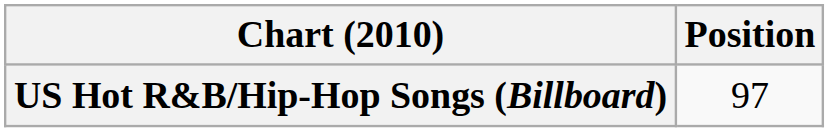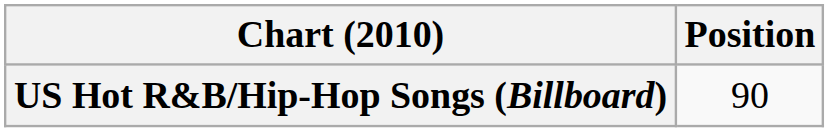 <table class="wikitable plainrowheaders" style="text-align:center;">
 <tr>
 <th scope="col">Chart (2010)</th>
 <th scope="col">Position</th>
 </tr>
 <tr>
 <th scope="row">US Hot R&B/Hip-Hop Songs (<em>Billboard</em>)</th>
-<td>97</td>
+<td>90</td>
 </tr>
 </table>
